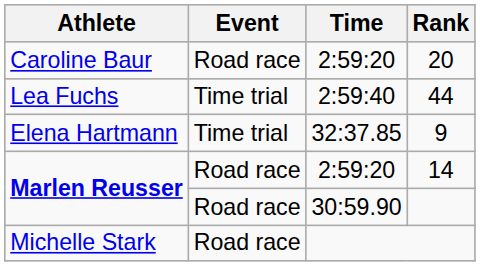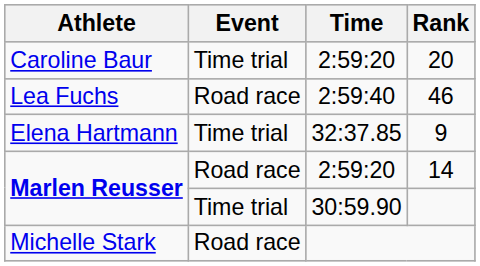 <table class="wikitable" style="font-size:90%">
 <tr>
 <th>Athlete</th>
 <th>Event</th>
 <th>Time</th>
 <th>Rank</th>
 </tr>
 <tr align=center>
 <td align=left><a href='#'>Caroline Baur</a></td>
-<td align=left>Road race</td>
+<td align=left>Time trial</td>
 <td>2:59:20</td>
 <td>20</td>
 </tr>
 <tr align=center>
 <td align=left><a href='#'>Lea Fuchs</a></td>
-<td align=left>Time trial</td>
+<td align=left>Road race</td>
 <td>2:59:40</td>
-<td>44</td>
+<td>46</td>
 </tr>
 <tr align=center>
 <td align=left><a href='#'>Elena Hartmann</a></td>
 <td align=left>Time trial</td>
 <td>32:37.85</td>
 <td>9</td>
 </tr>
 <tr align=center>
 <td align=left rowspan=2><strong><a href='#'>Marlen Reusser</a></strong></td>
 <td align=left>Road race</td>
 <td>2:59:20</td>
 <td>14</td>
 </tr>
 <tr align=center>
-<td align=left>Road race</td>
+<td align=left>Time trial</td>
 <td>30:59.90</td>
 <td><strong></strong></td>
 </tr>
 <tr align=center>
 <td align=left><a href='#'>Michelle Stark</a></td>
 <td align=left>Road race</td>
 <td colspan=2></td>
 </tr>
 </table>
